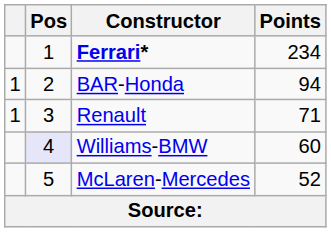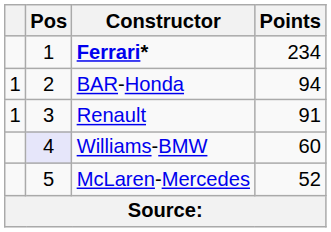 <table class="wikitable" style="font-size: 85%;">
 <tr>
 <th></th>
 <th>Pos</th>
 <th>Constructor</th>
 <th>Points</th>
 </tr>
 <tr>
 <td></td>
 <td align="center">1</td>
 <td> <strong><a href='#'>Ferrari</a>*</strong></td>
 <td align="right">234</td>
 </tr>
 <tr>
 <td> 1</td>
 <td align="center">2</td>
 <td> <a href='#'>BAR</a>-<a href='#'>Honda</a></td>
 <td align="right">94</td>
 </tr>
 <tr>
 <td> 1</td>
 <td align="center">3</td>
 <td> <a href='#'>Renault</a></td>
-<td align="right">71</td>
+<td align="right">91</td>
 </tr>
 <tr>
 <td></td>
 <td align="center" style="background: lavender;">4</td>
 <td> <a href='#'>Williams</a>-<a href='#'>BMW</a></td>
 <td align="right">60</td>
 </tr>
 <tr>
 <td></td>
 <td align="center">5</td>
 <td> <a href='#'>McLaren</a>-<a href='#'>Mercedes</a></td>
 <td align="right">52</td>
 </tr>
 <tr>
 <th colspan=4>Source:</th>
 </tr>
 </table>
